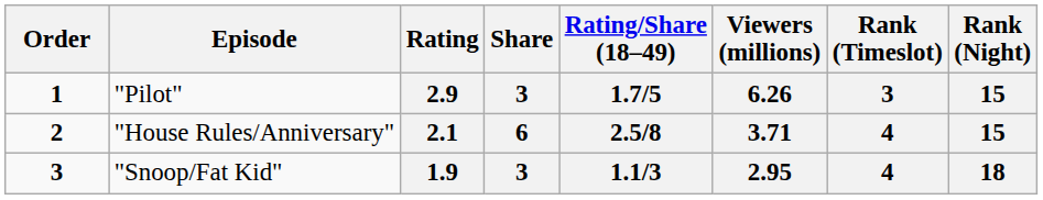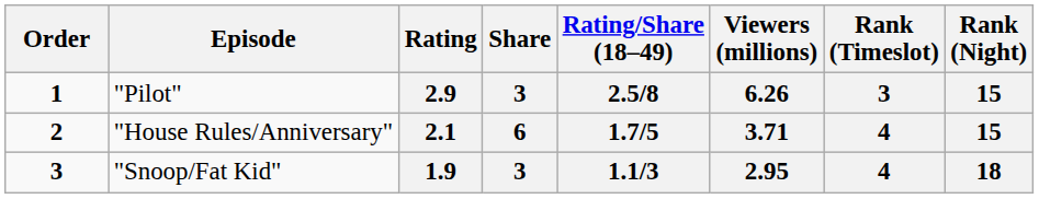 <table class="wikitable sortable">
 <tr>
 <th width=10%>Order</th>
 <th>Episode</th>
 <th>Rating</th>
 <th>Share</th>
 <th><a href='#'>Rating/Share</a><br>(18–49)</th>
 <th>Viewers<br>(millions)</th>
 <th>Rank<br>(Timeslot)</th>
 <th>Rank<br>(Night)</th>
 </tr>
 <tr>
 <td style="text-align:center"><strong>1</strong></td>
 <td>"Pilot"</td>
 <th style="text-align:center">2.9</th>
 <th style="text-align:center">3</th>
-<th style="text-align:center">1.7/5</th>
+<th style="text-align:center">2.5/8</th>
 <th style="text-align:center">6.26</th>
 <th style="text-align:center">3</th>
 <th style="text-align:center">15</th>
 </tr>
 <tr>
 <td style="text-align:center"><strong>2</strong></td>
 <td>"House Rules/Anniversary"</td>
 <th style="text-align:center">2.1</th>
 <th style="text-align:center">6</th>
-<th style="text-align:center">2.5/8</th>
+<th style="text-align:center">1.7/5</th>
 <th style="text-align:center">3.71</th>
 <th style="text-align:center">4</th>
 <th style="text-align:center">15</th>
 </tr>
 <tr>
 <td style="text-align:center"><strong>3</strong></td>
 <td>"Snoop/Fat Kid"</td>
 <th style="text-align:center">1.9</th>
 <th style="text-align:center">3</th>
 <th style="text-align:center">1.1/3</th>
 <th style="text-align:center">2.95</th>
 <th style="text-align:center">4</th>
 <th style="text-align:center">18</th>
 </tr>
 </table>
